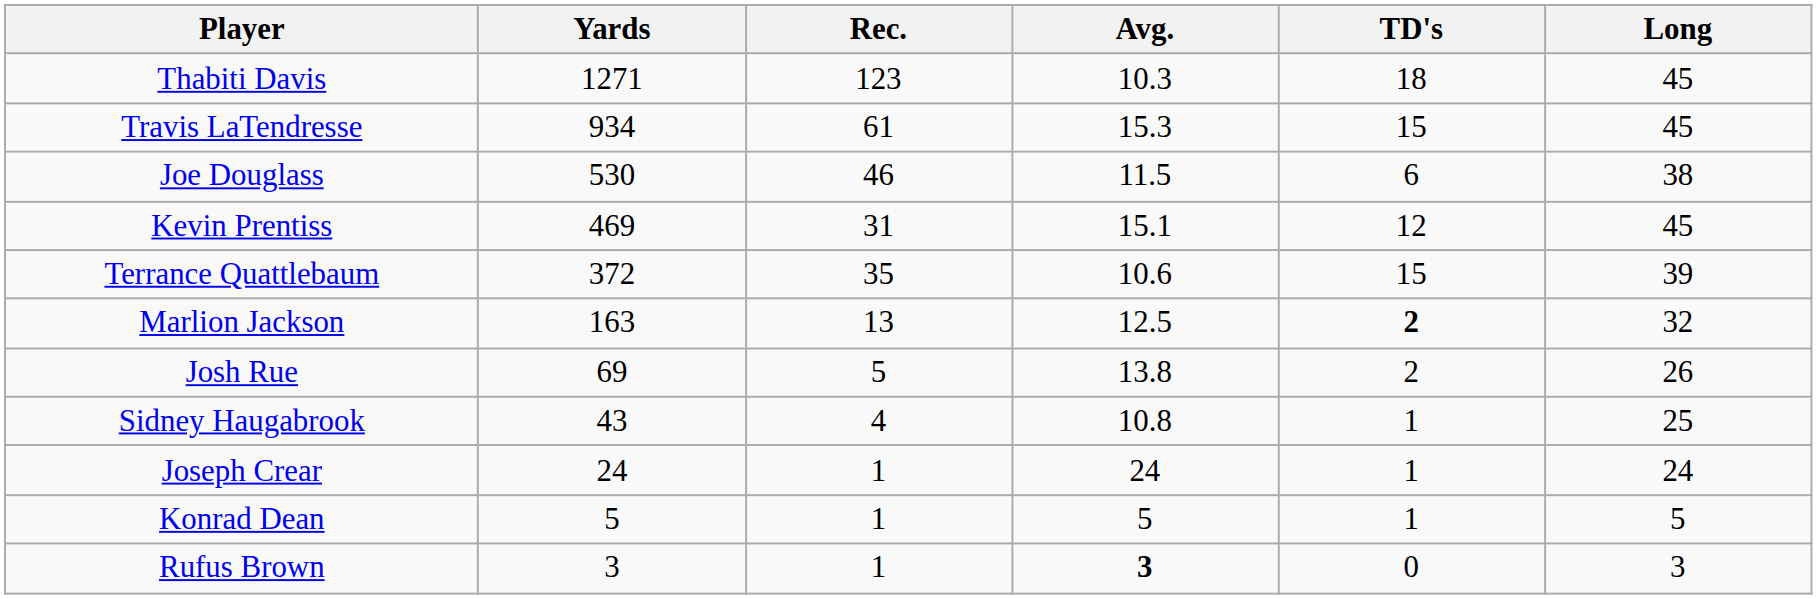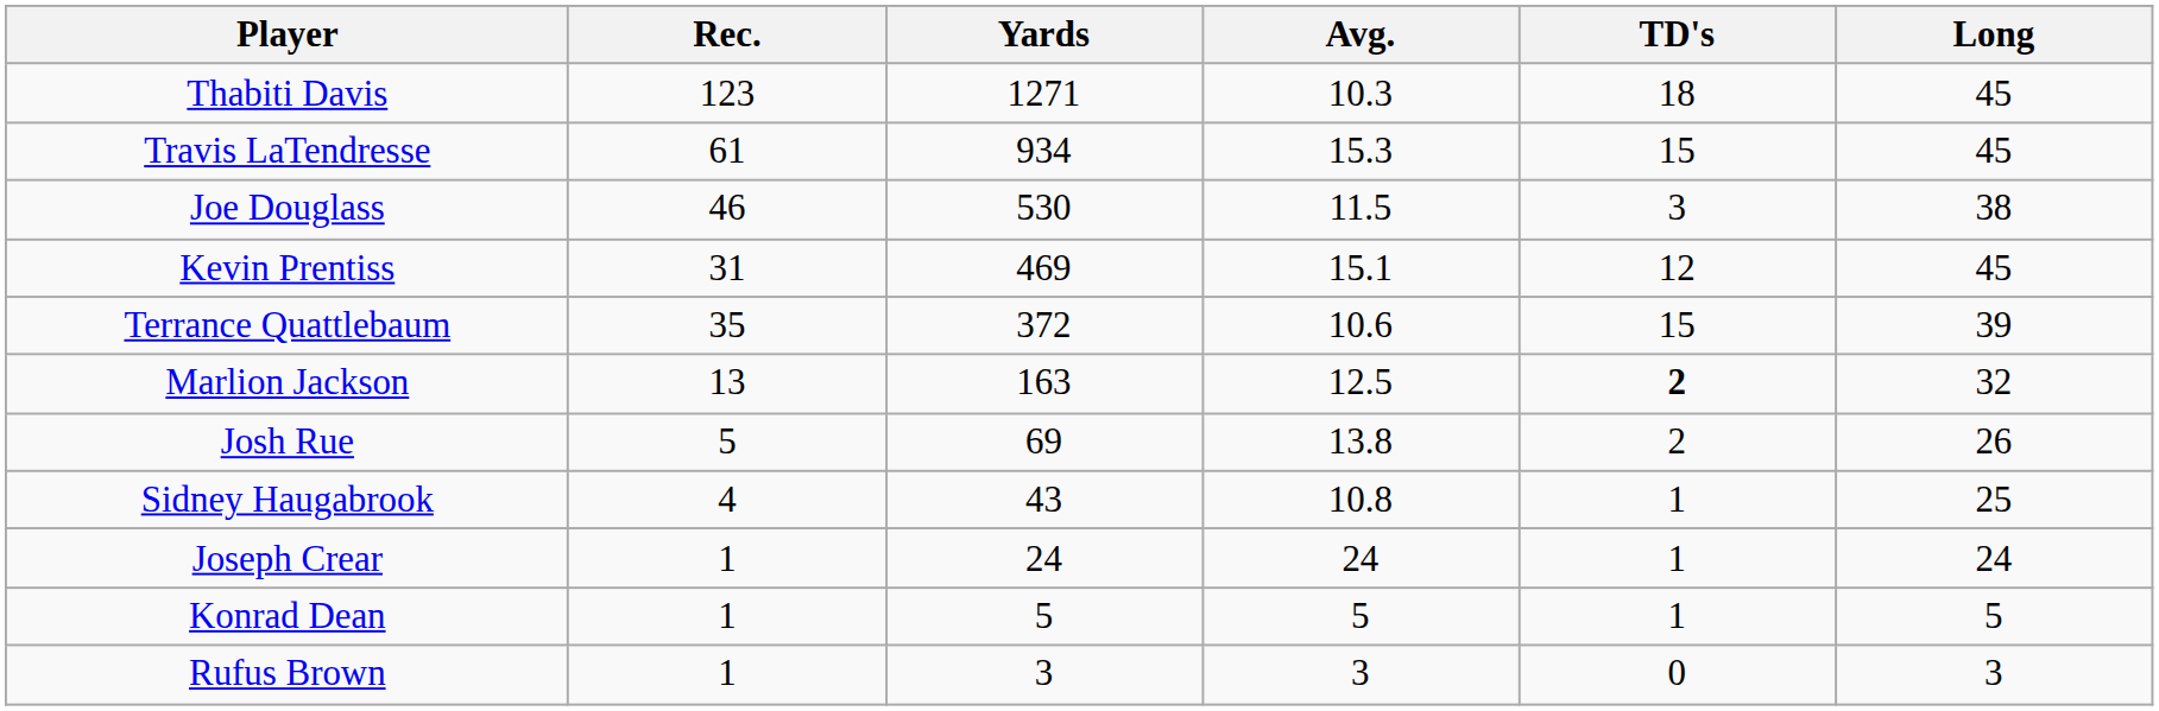 <table class="wikitable sortable">
 <tr>
 <th bgcolor="#DDDDFF" width="16%">Player</th>
+<th bgcolor="#DDDDFF" width="9%">Rec.</th>
 <th bgcolor="#DDDDFF" width="9%">Yards</th>
-<th bgcolor="#DDDDFF" width="9%">Rec.</th>
 <th bgcolor="#DDDDFF" width="9%">Avg.</th>
 <th bgcolor="#DDDDFF" width="9%">TD's</th>
 <th bgcolor="#DDDDFF" width="9%">Long</th>
 </tr>
 <tr align="center">
 <td><a href='#'>Thabiti Davis</a></td>
+<td>123</td>
 <td>1271</td>
-<td>123</td>
 <td>10.3</td>
 <td>18</td>
 <td>45</td>
 </tr>
 <tr align="center">
 <td><a href='#'>Travis LaTendresse</a></td>
+<td>61</td>
 <td>934</td>
-<td>61</td>
 <td>15.3</td>
 <td>15</td>
 <td>45</td>
 </tr>
 <tr align="center">
 <td><a href='#'>Joe Douglass</a></td>
+<td>46</td>
 <td>530</td>
-<td>46</td>
 <td>11.5</td>
-<td>6</td>
+<td>3</td>
 <td>38</td>
 </tr>
 <tr align="center">
 <td><a href='#'>Kevin Prentiss</a></td>
+<td>31</td>
 <td>469</td>
-<td>31</td>
 <td>15.1</td>
 <td>12</td>
 <td>45</td>
 </tr>
 <tr align="center">
 <td><a href='#'>Terrance Quattlebaum</a></td>
+<td>35</td>
 <td>372</td>
-<td>35</td>
 <td>10.6</td>
 <td>15</td>
 <td>39</td>
 </tr>
 <tr align="center">
 <td><a href='#'>Marlion Jackson</a></td>
+<td>13</td>
 <td>163</td>
-<td>13</td>
 <td>12.5</td>
 <td><strong>2</strong></td>
 <td>32</td>
 </tr>
 <tr align="center">
 <td><a href='#'>Josh Rue</a></td>
+<td>5</td>
 <td>69</td>
-<td>5</td>
 <td>13.8</td>
 <td>2</td>
 <td>26</td>
 </tr>
 <tr align="center">
 <td><a href='#'>Sidney Haugabrook</a></td>
+<td>4</td>
 <td>43</td>
-<td>4</td>
 <td>10.8</td>
 <td>1</td>
 <td>25</td>
 </tr>
 <tr align="center">
 <td><a href='#'>Joseph Crear</a></td>
+<td>1</td>
 <td>24</td>
-<td>1</td>
 <td>24</td>
 <td>1</td>
 <td>24</td>
 </tr>
 <tr align="center">
 <td><a href='#'>Konrad Dean</a></td>
+<td>1</td>
 <td>5</td>
-<td>1</td>
 <td>5</td>
 <td>1</td>
 <td>5</td>
 </tr>
 <tr align="center">
 <td><a href='#'>Rufus Brown</a></td>
+<td>1</td>
 <td>3</td>
-<td>1</td>
-<td><strong>3</strong></td>
+<td>3</td>
 <td>0</td>
 <td>3</td>
 </tr>
 </table>
